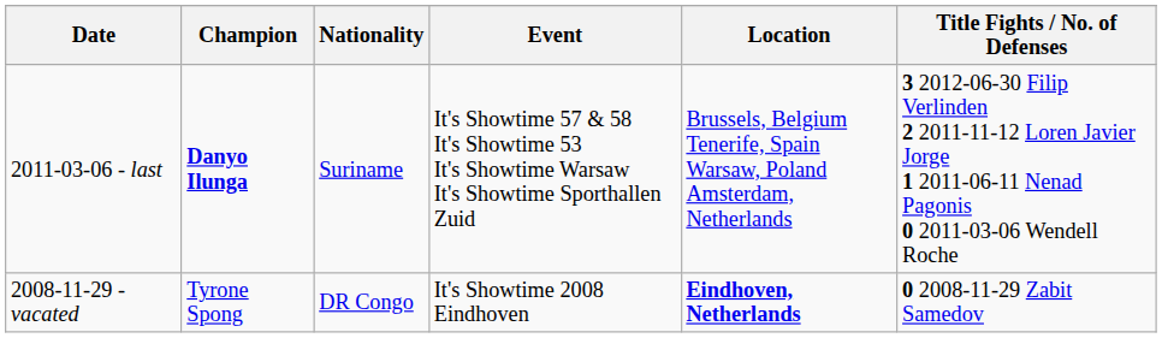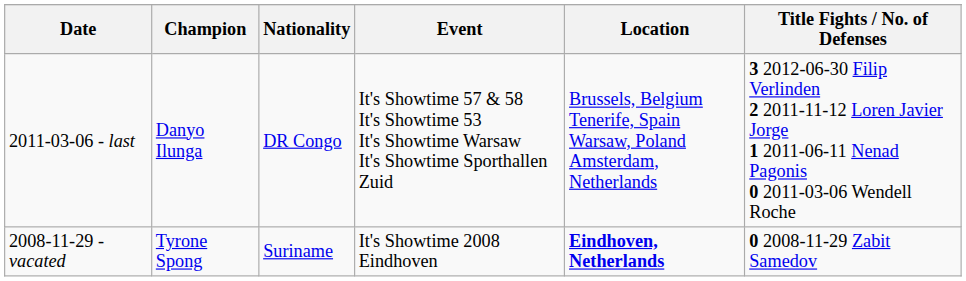 <table class="wikitable" width=95% style="clear:both; margin:1.5em auto; text-align:center;">
 <tr>
 </tr>
 <tr align="center"  bgcolor="#dddddd">
 <th>Date</th>
 <th>Champion</th>
 <th>Nationality</th>
 <th>Event</th>
 <th>Location</th>
 <th>Title Fights / No. of Defenses</th>
 </tr>
 <tr align="left"  bgcolor=>
 <td>2011-03-06 - <em>last</em></td>
-<td><strong><a href='#'>Danyo Ilunga</a></strong></td>
-<td> <a href='#'>Suriname</a></td>
+<td><a href='#'>Danyo Ilunga</a></td>
+<td> <a href='#'>DR Congo</a></td>
 <td align=left>It's Showtime 57 & 58 <br> It's Showtime 53 <br> It's Showtime Warsaw <br> It's Showtime Sporthallen Zuid</td>
 <td align=left><a href='#'>Brussels, Belgium</a> <br> <a href='#'>Tenerife, Spain</a> <br> <a href='#'>Warsaw, Poland</a> <br> <a href='#'>Amsterdam, Netherlands</a></td>
 <td align=left><strong>3</strong> 2012-06-30  <a href='#'>Filip Verlinden</a> <br> <strong>2</strong> 2011-11-12  <a href='#'>Loren Javier Jorge</a> <br> <strong>1</strong> 2011-06-11  <a href='#'>Nenad Pagonis</a> <br> <strong>0</strong> 2011-03-06  Wendell Roche</td>
 </tr>
 <tr align="left"  bgcolor=>
 <td>2008-11-29 - <em>vacated</em></td>
 <td><a href='#'>Tyrone Spong</a></td>
-<td> <a href='#'>DR Congo</a></td>
+<td> <a href='#'>Suriname</a></td>
 <td align=left>It's Showtime 2008 Eindhoven</td>
 <td align=left><strong><a href='#'>Eindhoven, Netherlands</a></strong></td>
 <td align=left><strong>0</strong> 2008-11-29  <a href='#'>Zabit Samedov</a></td>
 </tr>
 </table>
